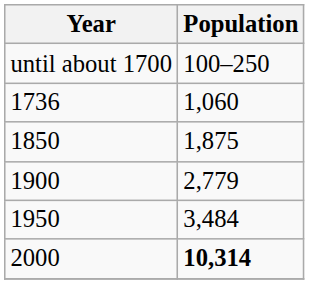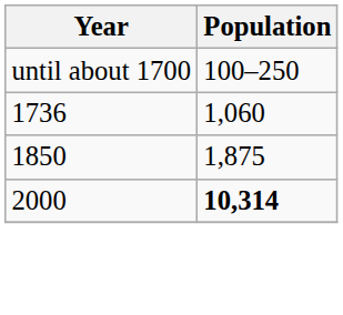 <table class="wikitable">
 <tr>
 <th>Year</th>
 <th>Population</th>
 </tr>
 <tr>
 <td>until about 1700</td>
 <td>100–250</td>
 </tr>
 <tr>
 <td>1736</td>
 <td>1,060</td>
 </tr>
 <tr>
 <td>1850</td>
 <td>1,875</td>
 </tr>
 <tr>
-<td>1900</td>
-<td>2,779</td>
-</tr>
-<tr>
-<td>1950</td>
-<td>3,484</td>
-</tr>
-<tr>
 <td>2000</td>
 <td><strong>10,314</strong></td>
 </tr>
 <tr>
 </tr>
 </table>
